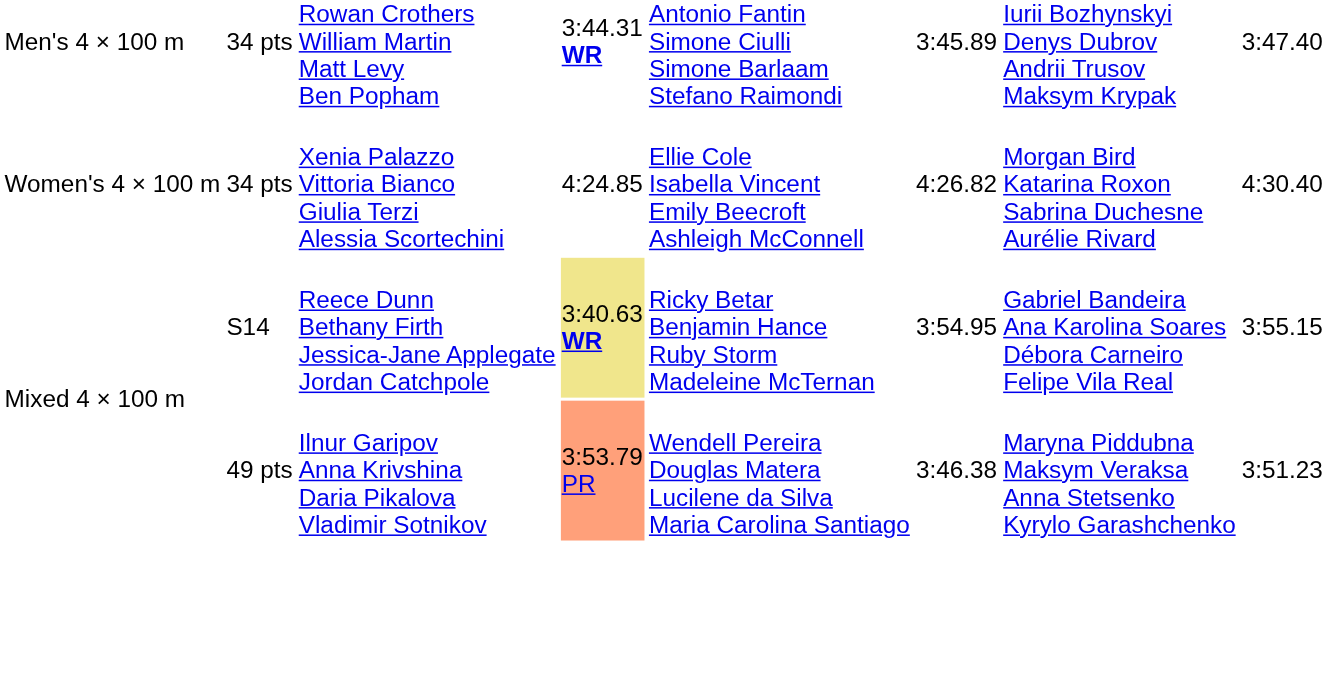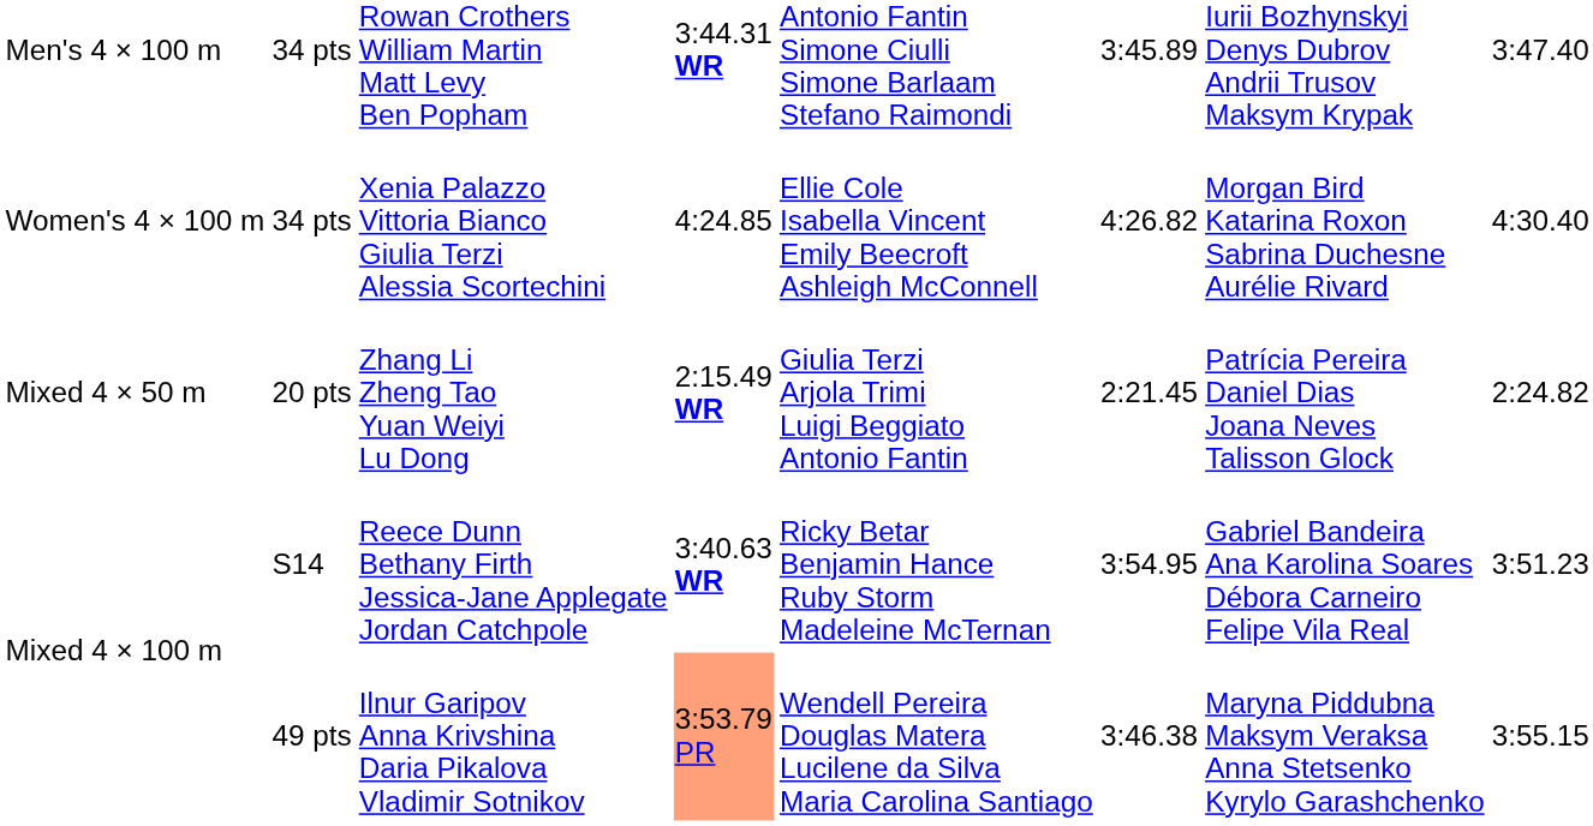 <table>
 <tr>
 <td>Men's 4 × 100 m</td>
 <td>34 pts<br></td>
 <td><br><a href='#'>Rowan Crothers</a><br><a href='#'>William Martin</a><br><a href='#'>Matt Levy</a><br><a href='#'>Ben Popham</a></td>
 <td>3:44.31<br><strong><a href='#'>WR</a></strong></td>
 <td><br><a href='#'>Antonio Fantin</a><br><a href='#'>Simone Ciulli</a><br><a href='#'>Simone Barlaam</a><br><a href='#'>Stefano Raimondi</a></td>
 <td>3:45.89</td>
 <td><br><a href='#'>Iurii Bozhynskyi</a><br><a href='#'>Denys Dubrov</a><br><a href='#'>Andrii Trusov</a><br><a href='#'>Maksym Krypak</a></td>
 <td>3:47.40</td>
 </tr>
 <tr>
 <td nowrap>Women's 4 × 100 m</td>
 <td>34 pts <br></td>
 <td><br><a href='#'>Xenia Palazzo</a><br><a href='#'>Vittoria Bianco</a><br><a href='#'>Giulia Terzi</a><br><a href='#'>Alessia Scortechini</a></td>
 <td>4:24.85</td>
 <td><br><a href='#'>Ellie Cole</a><br><a href='#'>Isabella Vincent</a><br><a href='#'>Emily Beecroft</a><br><a href='#'>Ashleigh McConnell</a></td>
 <td>4:26.82</td>
 <td><br><a href='#'>Morgan Bird</a><br><a href='#'>Katarina Roxon</a><br><a href='#'>Sabrina Duchesne</a><br><a href='#'>Aurélie Rivard</a></td>
 <td>4:30.40</td>
 </tr>
 <tr>
+<td>Mixed 4 × 50 m</td>
+<td>20 pts<br></td>
+<td><br><a href='#'>Zhang Li</a><br><a href='#'>Zheng Tao</a><br><a href='#'>Yuan Weiyi</a><br><a href='#'>Lu Dong</a></td>
+<td>2:15.49<br><strong><a href='#'>WR</a></strong></td>
+<td><br><a href='#'>Giulia Terzi</a><br><a href='#'>Arjola Trimi</a><br><a href='#'>Luigi Beggiato</a><br><a href='#'>Antonio Fantin</a></td>
+<td>2:21.45</td>
+<td><br><a href='#'>Patrícia Pereira</a><br><a href='#'>Daniel Dias</a><br><a href='#'>Joana Neves</a><br><a href='#'>Talisson Glock</a></td>
+<td>2:24.82</td>
+</tr>
+<tr>
 <td rowspan=2>Mixed 4 × 100 m</td>
 <td>S14<br></td>
 <td><br><a href='#'>Reece Dunn</a><br><a href='#'>Bethany Firth</a><br><a href='#'>Jessica-Jane Applegate</a><br><a href='#'>Jordan Catchpole</a></td>
-<td style="background: khaki;">3:40.63<br><strong><a href='#'>WR</a></strong></td>
+<td>3:40.63<br><strong><a href='#'>WR</a></strong></td>
 <td><br><a href='#'>Ricky Betar</a><br><a href='#'>Benjamin Hance</a><br><a href='#'>Ruby Storm</a><br><a href='#'>Madeleine McTernan</a></td>
 <td>3:54.95</td>
 <td><br><a href='#'>Gabriel Bandeira</a><br><a href='#'>Ana Karolina Soares</a><br><a href='#'>Débora Carneiro</a><br><a href='#'>Felipe Vila Real</a></td>
-<td>3:55.15</td>
+<td>3:51.23</td>
 </tr>
 <tr>
 <td>49 pts <br></td>
 <td><br><a href='#'>Ilnur Garipov</a><br><a href='#'>Anna Krivshina</a><br><a href='#'>Daria Pikalova</a><br><a href='#'>Vladimir Sotnikov</a></td>
 <td style="background: lightsalmon;">3:53.79<br><a href='#'>PR</a></td>
 <td><br><a href='#'>Wendell Pereira</a><br><a href='#'>Douglas Matera</a><br><a href='#'>Lucilene da Silva</a><br><a href='#'>Maria Carolina Santiago</a></td>
 <td>3:46.38</td>
 <td><br><a href='#'>Maryna Piddubna</a><br><a href='#'>Maksym Veraksa</a><br><a href='#'>Anna Stetsenko</a><br><a href='#'>Kyrylo Garashchenko</a></td>
-<td>3:51.23</td>
+<td>3:55.15</td>
 </tr>
 </table>
